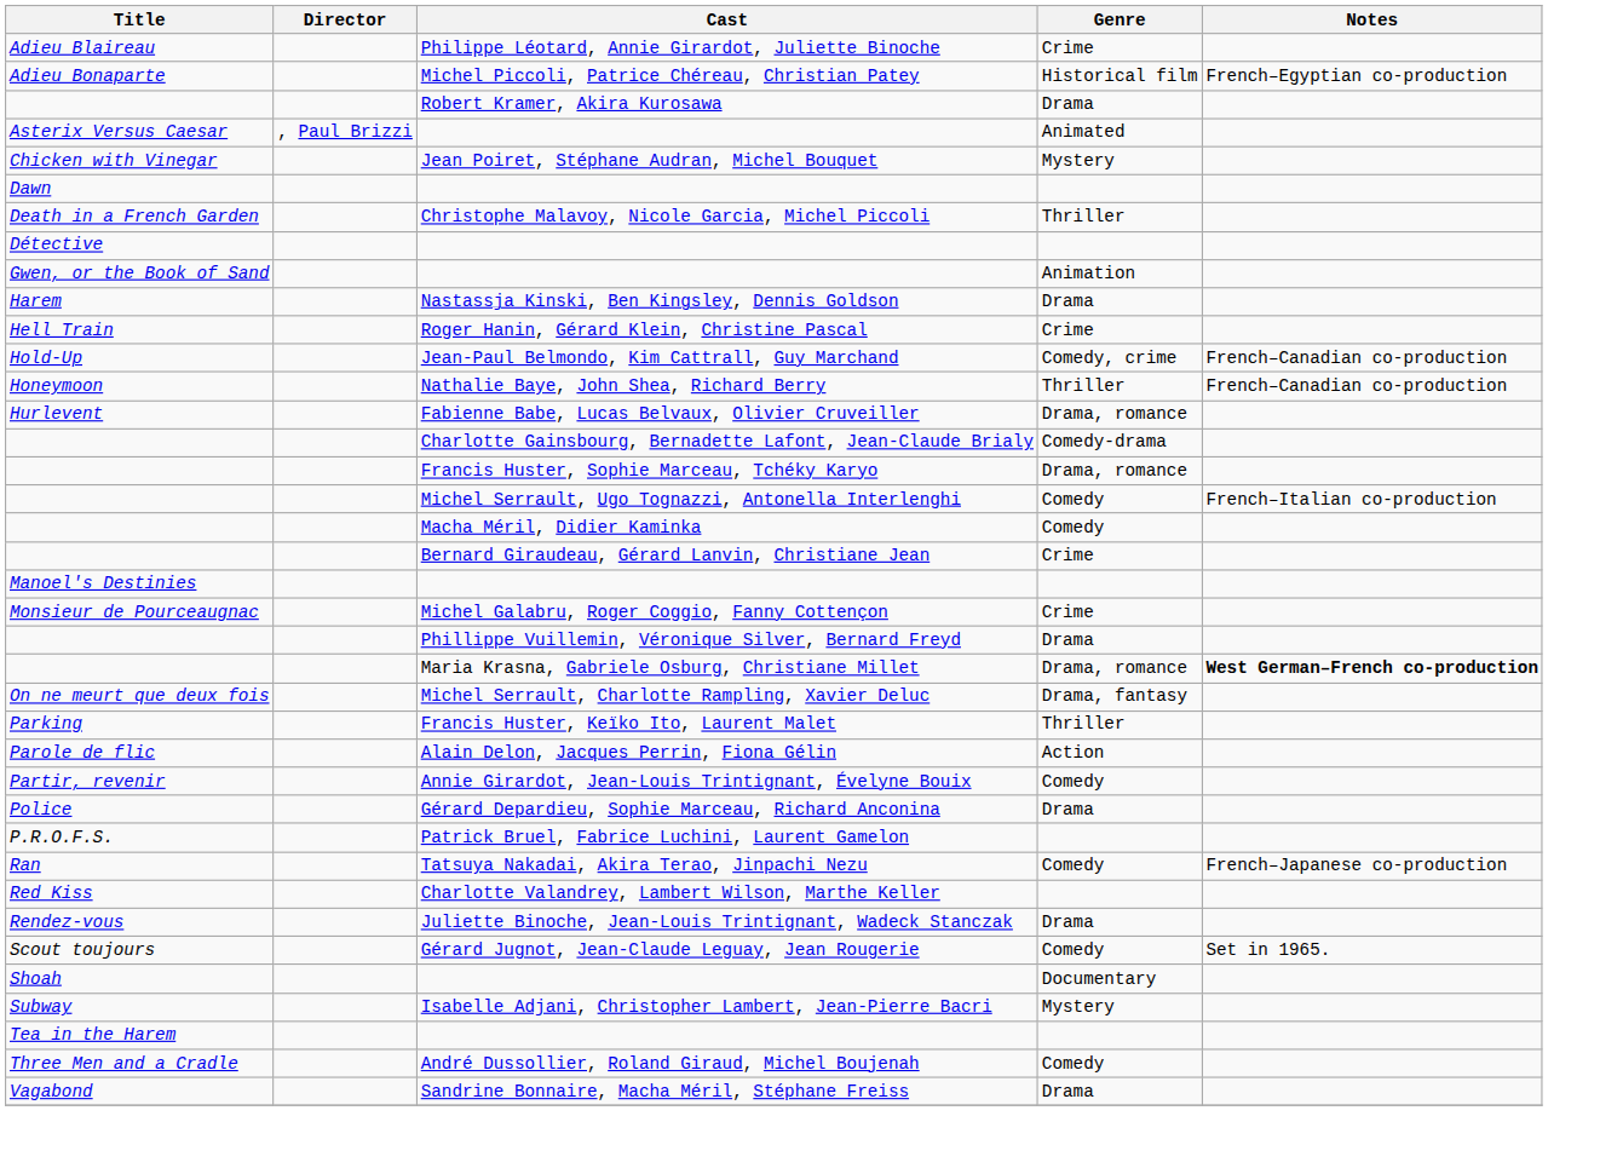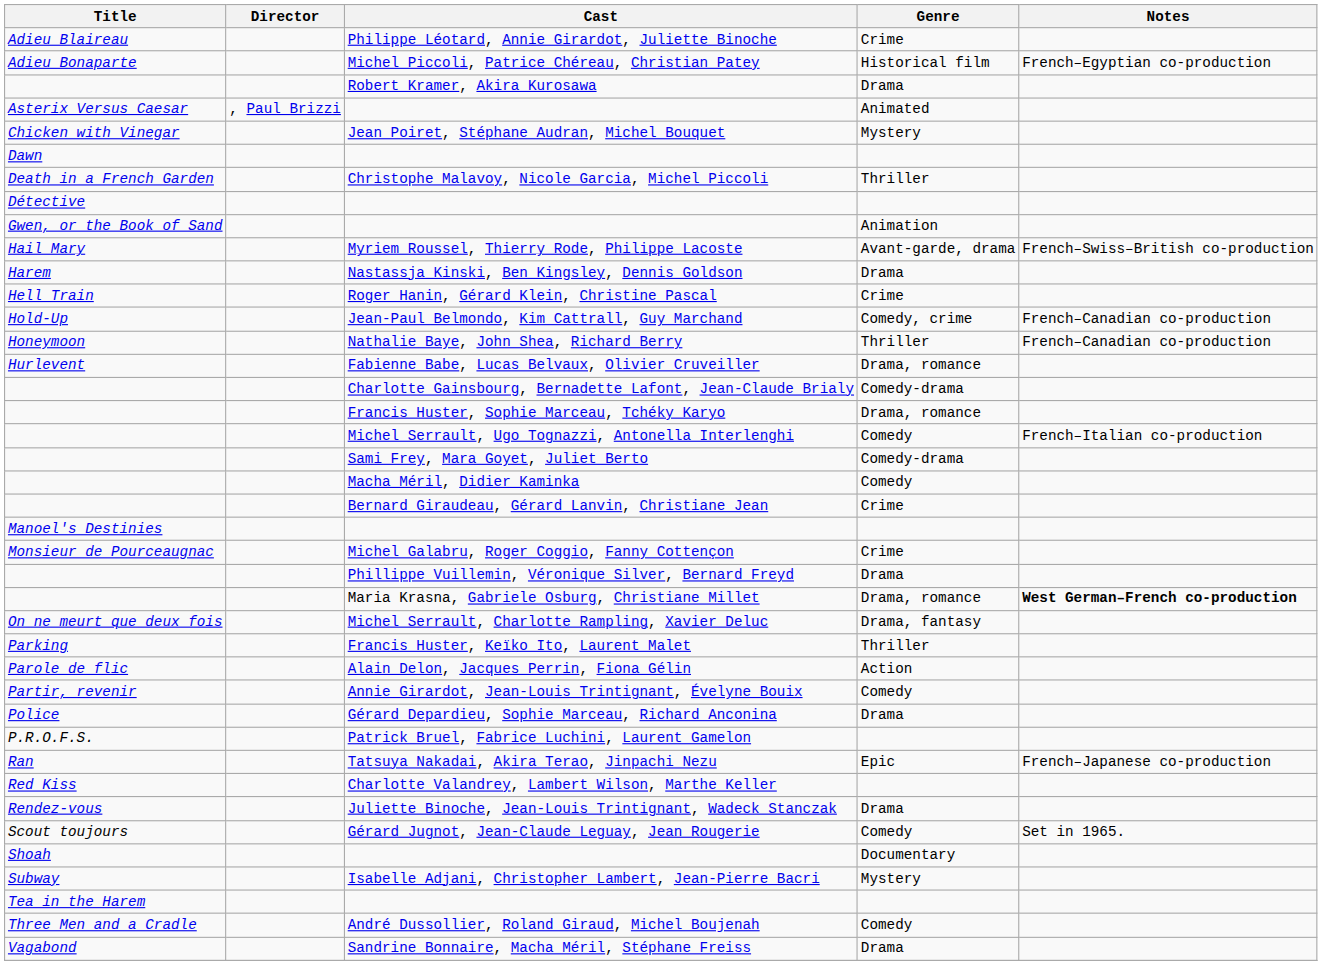 <table class="wikitable sortable">
 <tr>
 <th scope="col">Title</th>
 <th scope="col">Director</th>
 <th scope="col" class="unsortable">Cast</th>
 <th scope="col">Genre</th>
 <th scope="col">Notes</th>
 </tr>
 <tr>
 <td><em><a href='#'>Adieu Blaireau</a></em></td>
 <td></td>
 <td><a href='#'>Philippe Léotard</a>, <a href='#'>Annie Girardot</a>, <a href='#'>Juliette Binoche</a></td>
 <td>Crime</td>
 <td></td>
 </tr>
 <tr>
 <td><em><a href='#'>Adieu Bonaparte</a></em></td>
 <td></td>
 <td><a href='#'>Michel Piccoli</a>, <a href='#'>Patrice Chéreau</a>, <a href='#'>Christian Patey</a></td>
 <td>Historical film</td>
 <td>French–Egyptian co-production</td>
 </tr>
 <tr>
 <td><em></em></td>
 <td></td>
 <td><a href='#'>Robert Kramer</a>, <a href='#'>Akira Kurosawa</a></td>
 <td>Drama</td>
 <td></td>
 </tr>
 <tr>
 <td><em><a href='#'>Asterix Versus Caesar</a></em></td>
 <td>, <a href='#'>Paul Brizzi</a></td>
 <td></td>
 <td>Animated</td>
 <td></td>
 </tr>
 <tr>
 <td><em><a href='#'>Chicken with Vinegar</a></em></td>
 <td></td>
 <td><a href='#'>Jean Poiret</a>, <a href='#'>Stéphane Audran</a>, <a href='#'>Michel Bouquet</a></td>
 <td>Mystery</td>
 <td></td>
 </tr>
 <tr>
 <td><em><a href='#'>Dawn</a></em></td>
 <td></td>
 <td></td>
 <td></td>
 <td></td>
 </tr>
 <tr>
 <td><em><a href='#'>Death in a French Garden</a></em></td>
 <td></td>
 <td><a href='#'>Christophe Malavoy</a>, <a href='#'>Nicole Garcia</a>, <a href='#'>Michel Piccoli</a></td>
 <td>Thriller</td>
 <td></td>
 </tr>
 <tr>
 <td><em><a href='#'>Détective</a></em></td>
 <td></td>
 <td></td>
 <td></td>
 <td></td>
 </tr>
 <tr>
 <td><em><a href='#'>Gwen, or the Book of Sand</a></em></td>
 <td></td>
 <td></td>
 <td>Animation</td>
 <td></td>
 </tr>
 <tr>
+<td><em><a href='#'>Hail Mary</a></em></td>
+<td></td>
+<td><a href='#'>Myriem Roussel</a>, <a href='#'>Thierry Rode</a>, <a href='#'>Philippe Lacoste</a></td>
+<td>Avant-garde, drama</td>
+<td>French–Swiss–British co-production</td>
+</tr>
+<tr>
 <td><em><a href='#'>Harem</a></em></td>
 <td></td>
 <td><a href='#'>Nastassja Kinski</a>, <a href='#'>Ben Kingsley</a>, <a href='#'>Dennis Goldson</a></td>
 <td>Drama</td>
 <td></td>
 </tr>
 <tr>
 <td><em><a href='#'>Hell Train</a></em></td>
 <td></td>
 <td><a href='#'>Roger Hanin</a>, <a href='#'>Gérard Klein</a>, <a href='#'>Christine Pascal</a></td>
 <td>Crime</td>
 <td></td>
 </tr>
 <tr>
 <td><em><a href='#'>Hold-Up</a></em></td>
 <td></td>
 <td><a href='#'>Jean-Paul Belmondo</a>, <a href='#'>Kim Cattrall</a>, <a href='#'>Guy Marchand</a></td>
 <td>Comedy, crime</td>
 <td>French–Canadian co-production</td>
 </tr>
 <tr>
 <td><em><a href='#'>Honeymoon</a></em></td>
 <td></td>
 <td><a href='#'>Nathalie Baye</a>, <a href='#'>John Shea</a>, <a href='#'>Richard Berry</a></td>
 <td>Thriller</td>
 <td>French–Canadian co-production</td>
 </tr>
 <tr>
 <td><em><a href='#'>Hurlevent</a></em></td>
 <td></td>
 <td><a href='#'>Fabienne Babe</a>, <a href='#'>Lucas Belvaux</a>, <a href='#'>Olivier Cruveiller</a></td>
 <td>Drama, romance</td>
 <td></td>
 </tr>
 <tr>
 <td><em></em></td>
 <td></td>
 <td><a href='#'>Charlotte Gainsbourg</a>, <a href='#'>Bernadette Lafont</a>, <a href='#'>Jean-Claude Brialy</a></td>
 <td>Comedy-drama</td>
 <td></td>
 </tr>
 <tr>
 <td><em></em></td>
 <td></td>
 <td><a href='#'>Francis Huster</a>, <a href='#'>Sophie Marceau</a>, <a href='#'>Tchéky Karyo</a></td>
 <td>Drama, romance</td>
 <td></td>
 </tr>
 <tr>
 <td><em></em></td>
 <td></td>
 <td><a href='#'>Michel Serrault</a>, <a href='#'>Ugo Tognazzi</a>, <a href='#'>Antonella Interlenghi</a></td>
 <td>Comedy</td>
 <td>French–Italian co-production</td>
+</tr>
+<tr>
+<td><em></em></td>
+<td></td>
+<td><a href='#'>Sami Frey</a>, <a href='#'>Mara Goyet</a>, <a href='#'>Juliet Berto</a></td>
+<td>Comedy-drama</td>
+<td></td>
 </tr>
 <tr>
 <td><em></em></td>
 <td></td>
 <td><a href='#'>Macha Méril</a>, <a href='#'>Didier Kaminka</a></td>
 <td>Comedy</td>
 <td></td>
 </tr>
 <tr>
 <td><em></em></td>
 <td></td>
 <td><a href='#'>Bernard Giraudeau</a>, <a href='#'>Gérard Lanvin</a>, <a href='#'>Christiane Jean</a></td>
 <td>Crime</td>
 <td></td>
 </tr>
 <tr>
 <td><em><a href='#'>Manoel's Destinies</a></em></td>
 <td></td>
 <td></td>
 <td></td>
 <td></td>
 </tr>
 <tr>
 <td><em><a href='#'>Monsieur de Pourceaugnac</a></em></td>
 <td></td>
 <td><a href='#'>Michel Galabru</a>, <a href='#'>Roger Coggio</a>, <a href='#'>Fanny Cottençon</a></td>
 <td>Crime</td>
 <td></td>
 </tr>
 <tr>
 <td><em></em></td>
 <td></td>
 <td><a href='#'>Phillippe Vuillemin</a>, <a href='#'>Véronique Silver</a>, <a href='#'>Bernard Freyd</a></td>
 <td>Drama</td>
 <td></td>
 </tr>
 <tr>
 <td><em></em></td>
 <td></td>
 <td>Maria Krasna, <a href='#'>Gabriele Osburg</a>, <a href='#'>Christiane Millet</a></td>
 <td>Drama, romance</td>
 <td><strong>West German–French co-production</strong></td>
 </tr>
 <tr>
 <td><em><a href='#'>On ne meurt que deux fois</a></em></td>
 <td></td>
 <td><a href='#'>Michel Serrault</a>, <a href='#'>Charlotte Rampling</a>, <a href='#'>Xavier Deluc</a></td>
 <td>Drama, fantasy</td>
 <td></td>
 </tr>
 <tr>
 <td><em><a href='#'>Parking</a></em></td>
 <td></td>
 <td><a href='#'>Francis Huster</a>, <a href='#'>Keïko Ito</a>, <a href='#'>Laurent Malet</a></td>
 <td>Thriller</td>
 <td></td>
 </tr>
 <tr>
 <td><em><a href='#'>Parole de flic</a></em></td>
 <td></td>
 <td><a href='#'>Alain Delon</a>, <a href='#'>Jacques Perrin</a>, <a href='#'>Fiona Gélin</a></td>
 <td>Action</td>
 <td></td>
 </tr>
 <tr>
 <td><em><a href='#'>Partir, revenir</a></em></td>
 <td></td>
 <td><a href='#'>Annie Girardot</a>, <a href='#'>Jean-Louis Trintignant</a>, <a href='#'>Évelyne Bouix</a></td>
 <td>Comedy</td>
 <td></td>
 </tr>
 <tr>
 <td><em><a href='#'>Police</a></em></td>
 <td></td>
 <td><a href='#'>Gérard Depardieu</a>, <a href='#'>Sophie Marceau</a>, <a href='#'>Richard Anconina</a></td>
 <td>Drama</td>
 <td></td>
 </tr>
 <tr>
 <td><em>P.R.O.F.S.</em></td>
 <td></td>
 <td><a href='#'>Patrick Bruel</a>, <a href='#'>Fabrice Luchini</a>, <a href='#'>Laurent Gamelon</a></td>
 <td></td>
 <td></td>
 </tr>
 <tr>
 <td><em><a href='#'>Ran</a></em></td>
 <td></td>
 <td><a href='#'>Tatsuya Nakadai</a>, <a href='#'>Akira Terao</a>, <a href='#'>Jinpachi Nezu</a></td>
-<td>Comedy</td>
+<td>Epic</td>
 <td>French–Japanese co-production</td>
 </tr>
 <tr>
 <td><em><a href='#'>Red Kiss</a></em></td>
 <td></td>
 <td><a href='#'>Charlotte Valandrey</a>, <a href='#'>Lambert Wilson</a>, <a href='#'>Marthe Keller</a></td>
 <td></td>
 <td></td>
 </tr>
 <tr>
 <td><em><a href='#'>Rendez-vous</a></em></td>
 <td></td>
 <td><a href='#'>Juliette Binoche</a>, <a href='#'>Jean-Louis Trintignant</a>, <a href='#'>Wadeck Stanczak</a></td>
 <td>Drama</td>
 <td></td>
 </tr>
 <tr>
 <td><em>Scout toujours</em></td>
 <td></td>
 <td><a href='#'>Gérard Jugnot</a>, <a href='#'>Jean-Claude Leguay</a>, <a href='#'>Jean Rougerie</a></td>
 <td>Comedy</td>
 <td> Set in 1965.</td>
 </tr>
 <tr>
 <td><em><a href='#'>Shoah</a></em></td>
 <td></td>
 <td></td>
 <td>Documentary</td>
 <td></td>
 </tr>
 <tr>
 <td><em><a href='#'>Subway</a></em></td>
 <td></td>
 <td><a href='#'>Isabelle Adjani</a>, <a href='#'>Christopher Lambert</a>, <a href='#'>Jean-Pierre Bacri</a></td>
 <td>Mystery</td>
 <td></td>
 </tr>
 <tr>
 <td><em><a href='#'>Tea in the Harem</a></em></td>
 <td></td>
 <td></td>
 <td></td>
 <td></td>
 </tr>
 <tr>
 <td><em><a href='#'>Three Men and a Cradle</a></em></td>
 <td></td>
 <td><a href='#'>André Dussollier</a>, <a href='#'>Roland Giraud</a>, <a href='#'>Michel Boujenah</a></td>
 <td>Comedy</td>
 <td></td>
 </tr>
 <tr>
 <td><em><a href='#'>Vagabond</a></em></td>
 <td></td>
 <td><a href='#'>Sandrine Bonnaire</a>, <a href='#'>Macha Méril</a>, <a href='#'>Stéphane Freiss</a></td>
 <td>Drama</td>
 <td></td>
 </tr>
 <tr>
 </tr>
 </table>
